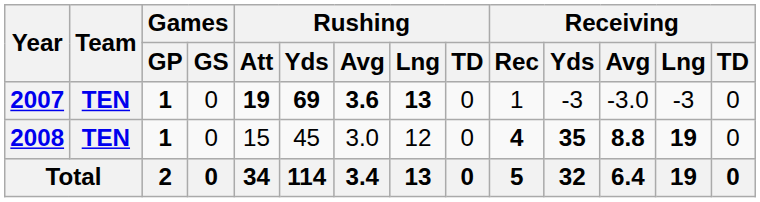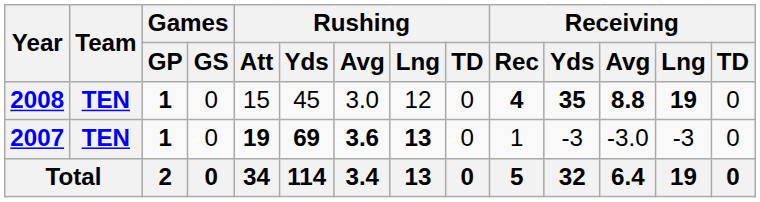 <table class="wikitable" style="text-align:center;">
 <tr>
 <th rowspan="2">Year</th>
 <th rowspan="2">Team</th>
 <th colspan="2">Games</th>
 <th colspan="5">Rushing</th>
 <th colspan="5">Receiving</th>
 </tr>
 <tr>
 <th>GP</th>
 <th>GS</th>
 <th>Att</th>
 <th>Yds</th>
 <th>Avg</th>
 <th>Lng</th>
 <th>TD</th>
 <th>Rec</th>
 <th>Yds</th>
 <th>Avg</th>
 <th>Lng</th>
 <th>TD</th>
 </tr>
 <tr>
+<th><a href='#'>2008</a></th>
+<th><a href='#'>TEN</a></th>
+<td><strong>1</strong></td>
+<td>0</td>
+<td>15</td>
+<td>45</td>
+<td>3.0</td>
+<td>12</td>
+<td>0</td>
+<td><strong>4</strong></td>
+<td><strong>35</strong></td>
+<td><strong>8.8</strong></td>
+<td><strong>19</strong></td>
+<td>0</td>
+</tr>
+<tr>
 <th><a href='#'>2007</a></th>
 <th><a href='#'>TEN</a></th>
 <td><strong>1</strong></td>
 <td>0</td>
 <td><strong>19</strong></td>
 <td><strong>69</strong></td>
 <td><strong>3.6</strong></td>
 <td><strong>13</strong></td>
 <td>0</td>
 <td>1</td>
 <td>-3</td>
 <td>-3.0</td>
 <td>-3</td>
-<td>0</td>
-</tr>
-<tr>
-<th><a href='#'>2008</a></th>
-<th><a href='#'>TEN</a></th>
-<td><strong>1</strong></td>
-<td>0</td>
-<td>15</td>
-<td>45</td>
-<td>3.0</td>
-<td>12</td>
-<td>0</td>
-<td><strong>4</strong></td>
-<td><strong>35</strong></td>
-<td><strong>8.8</strong></td>
-<td><strong>19</strong></td>
 <td>0</td>
 </tr>
 <tr>
 <th colspan="2">Total</th>
 <th>2</th>
 <th>0</th>
 <th>34</th>
 <th>114</th>
 <th>3.4</th>
 <th>13</th>
 <th>0</th>
 <th>5</th>
 <th>32</th>
 <th>6.4</th>
 <th>19</th>
 <th>0</th>
 </tr>
 </table>
